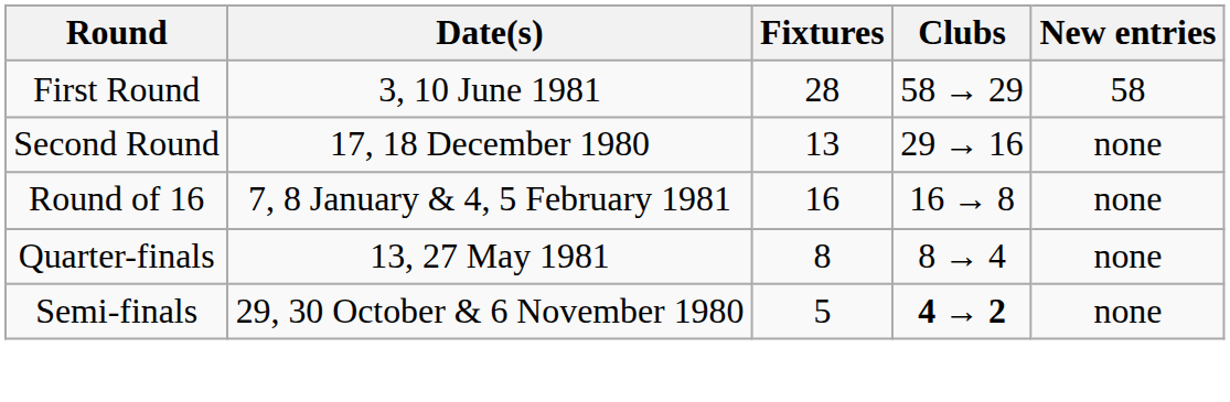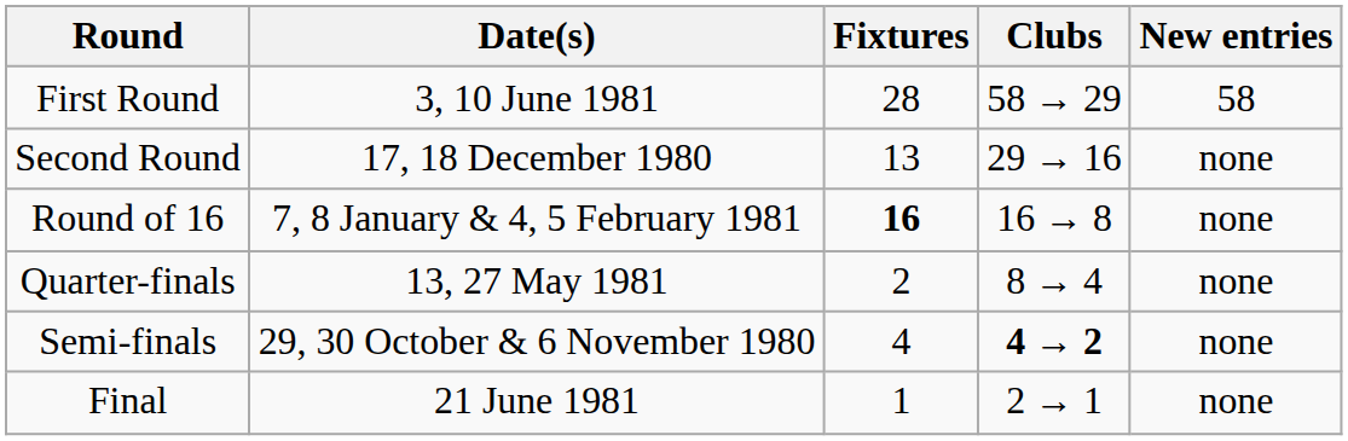 <table class="wikitable" style="text-align:center">
 <tr>
 <th>Round</th>
 <th>Date(s)</th>
 <th>Fixtures</th>
 <th>Clubs</th>
 <th>New entries</th>
 </tr>
 <tr>
 <td>First Round</td>
 <td>3, 10 June 1981</td>
 <td>28</td>
 <td>58 → 29</td>
 <td>58</td>
 </tr>
 <tr>
 <td>Second Round</td>
 <td>17, 18 December 1980</td>
 <td>13</td>
 <td>29 → 16</td>
 <td>none</td>
 </tr>
 <tr>
 <td>Round of 16</td>
 <td>7, 8 January & 4, 5 February 1981</td>
-<td>16</td>
+<td><strong>16</strong></td>
 <td>16 → 8</td>
 <td>none</td>
 </tr>
 <tr>
 <td>Quarter-finals</td>
 <td>13, 27 May 1981</td>
-<td>8</td>
+<td>2</td>
 <td>8 → 4</td>
 <td>none</td>
 </tr>
 <tr>
 <td>Semi-finals</td>
 <td>29, 30 October & 6 November 1980</td>
-<td>5</td>
+<td>4</td>
 <td><strong>4 → 2</strong></td>
 <td>none</td>
 </tr>
+<tr>
+<td>Final</td>
+<td>21 June 1981</td>
+<td>1</td>
+<td>2 → 1</td>
+<td>none</td>
+</tr>
 </table>
